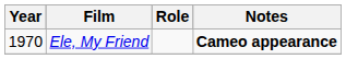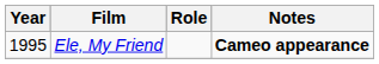 <table class="wikitable sortable">
 <tr style="background:#000;">
 <th scope="col">Year</th>
 <th scope="col">Film</th>
 <th scope="col">Role</th>
 <th class="unsortable" scope="col">Notes</th>
 </tr>
 <tr>
-<td>1970</td>
+<td>1995</td>
 <td><em><a href='#'>Ele, My Friend</a></em></td>
 <td></td>
 <td><strong>Cameo appearance</strong></td>
 </tr>
 <tr>
 </tr>
 </table>
